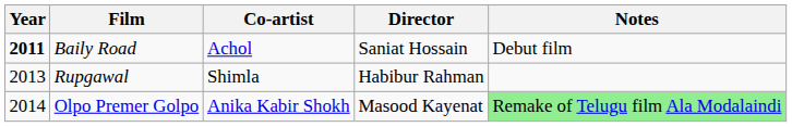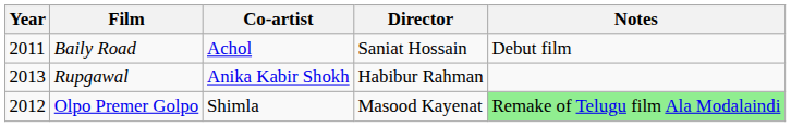 <table class="wikitable sortable">
 <tr>
 <th>Year</th>
 <th>Film</th>
 <th>Co-artist</th>
 <th>Director</th>
 <th>Notes</th>
 </tr>
 <tr>
-<td><strong>2011</strong></td>
+<td>2011</td>
 <td><em>Baily Road</em></td>
 <td><a href='#'>Achol</a></td>
 <td>Saniat Hossain</td>
 <td>Debut film</td>
 </tr>
 <tr>
 <td>2013</td>
 <td><em>Rupgawal</em></td>
-<td>Shimla</td>
+<td><a href='#'>Anika Kabir Shokh</a></td>
 <td>Habibur Rahman</td>
 <td></td>
 </tr>
 <tr>
-<td>2014</td>
+<td>2012</td>
 <td><a href='#'> Olpo Premer Golpo</a></td>
-<td><a href='#'>Anika Kabir Shokh</a></td>
+<td>Shimla</td>
 <td>Masood Kayenat</td>
 <td style="background: lightgreen;">Remake of <a href='#'>Telugu</a> film <a href='#'>Ala Modalaindi</a></td>
 </tr>
 </table>
